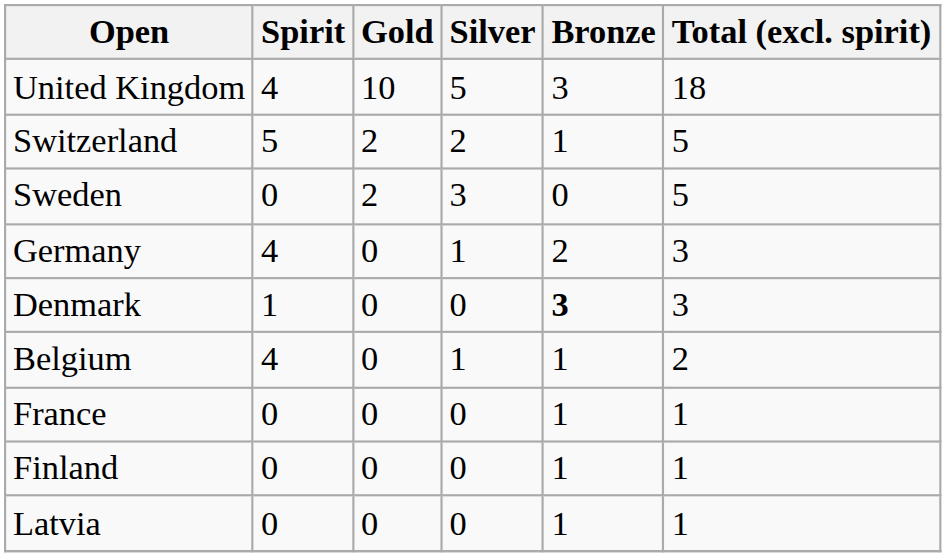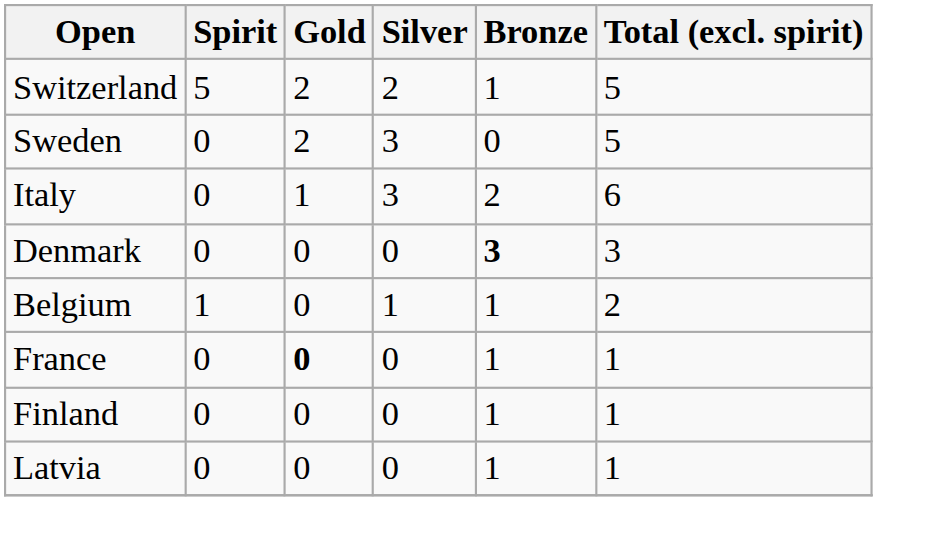 <table class="wikitable sortable">
 <tr>
 <th>Open</th>
 <th>Spirit</th>
 <th>Gold</th>
 <th>Silver</th>
 <th>Bronze</th>
 <th>Total (excl.  spirit)</th>
-</tr>
-<tr>
-<td>United Kingdom</td>
-<td>4</td>
-<td>10</td>
-<td>5</td>
-<td>3</td>
-<td>18</td>
 </tr>
 <tr>
 <td>Switzerland</td>
 <td>5</td>
 <td>2</td>
 <td>2</td>
 <td>1</td>
 <td>5</td>
 </tr>
 <tr>
 <td>Sweden</td>
 <td>0</td>
 <td>2</td>
 <td>3</td>
 <td>0</td>
 <td>5</td>
 </tr>
 <tr>
-<td>Germany</td>
-<td>4</td>
+<td>Italy</td>
 <td>0</td>
 <td>1</td>
+<td>3</td>
 <td>2</td>
-<td>3</td>
+<td>6</td>
 </tr>
 <tr>
 <td>Denmark</td>
-<td>1</td>
+<td>0</td>
 <td>0</td>
 <td>0</td>
 <td><strong>3</strong></td>
 <td>3</td>
 </tr>
 <tr>
 <td>Belgium</td>
-<td>4</td>
+<td>1</td>
 <td>0</td>
 <td>1</td>
 <td>1</td>
 <td>2</td>
 </tr>
 <tr>
 <td>France</td>
 <td>0</td>
-<td>0</td>
+<td><strong>0</strong></td>
 <td>0</td>
 <td>1</td>
 <td>1</td>
 </tr>
 <tr>
 <td>Finland</td>
 <td>0</td>
 <td>0</td>
 <td>0</td>
 <td>1</td>
 <td>1</td>
 </tr>
 <tr>
 <td>Latvia</td>
 <td>0</td>
 <td>0</td>
 <td>0</td>
 <td>1</td>
 <td>1</td>
 </tr>
 <tr>
 </tr>
 </table>
